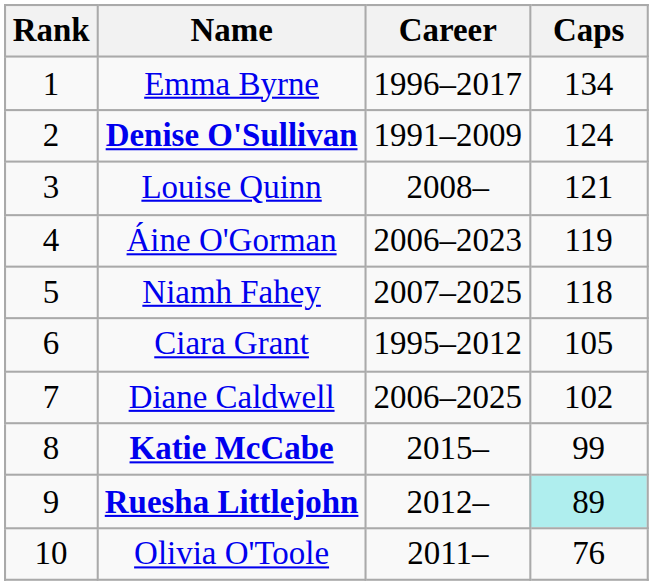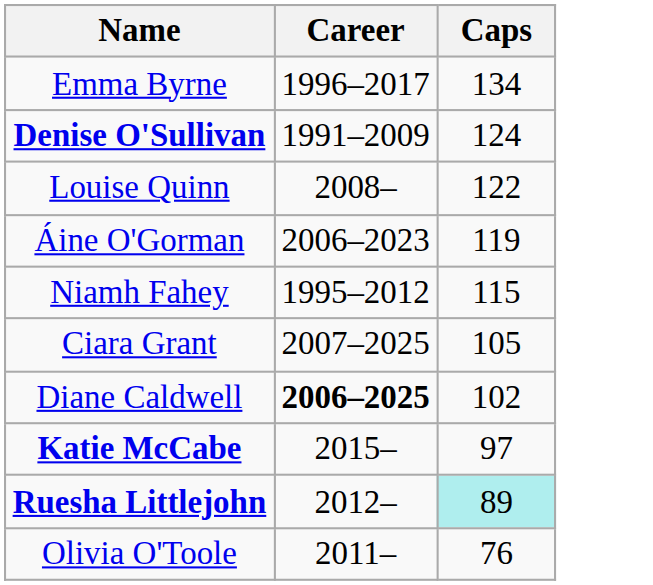 <table class="wikitable" style="text-align:center;">
 <tr>
-<th>Rank</th>
 <th>Name</th>
 <th>Career</th>
 <th width=50>Caps</th>
 </tr>
 <tr>
-<td>1</td>
 <td><a href='#'>Emma Byrne</a></td>
 <td>1996–2017</td>
 <td>134</td>
 </tr>
 <tr>
-<td>2</td>
 <td><strong><a href='#'>Denise O'Sullivan</a></strong></td>
 <td>1991–2009</td>
 <td>124</td>
 </tr>
 <tr>
-<td>3</td>
 <td><a href='#'>Louise Quinn</a></td>
 <td>2008–</td>
-<td>121</td>
+<td>122</td>
 </tr>
 <tr>
-<td>4</td>
 <td><a href='#'>Áine O'Gorman</a></td>
 <td>2006–2023</td>
 <td>119</td>
 </tr>
 <tr>
-<td>5</td>
 <td><a href='#'>Niamh Fahey</a></td>
-<td>2007–2025</td>
-<td>118</td>
+<td>1995–2012</td>
+<td>115</td>
 </tr>
 <tr>
-<td>6</td>
 <td><a href='#'>Ciara Grant</a></td>
-<td>1995–2012</td>
+<td>2007–2025</td>
 <td>105</td>
 </tr>
 <tr>
-<td>7</td>
 <td><a href='#'>Diane Caldwell</a></td>
-<td>2006–2025</td>
+<td><strong>2006–2025</strong></td>
 <td>102</td>
 </tr>
 <tr>
-<td>8</td>
 <td><strong><a href='#'>Katie McCabe</a></strong></td>
 <td>2015–</td>
-<td>99</td>
+<td>97</td>
 </tr>
 <tr>
-<td>9</td>
 <td><strong><a href='#'>Ruesha Littlejohn</a></strong></td>
 <td>2012–</td>
 <td style="background: paleturquoise;">89</td>
 </tr>
 <tr>
-<td>10</td>
 <td><a href='#'>Olivia O'Toole</a></td>
 <td>2011–</td>
 <td>76</td>
 </tr>
 </table>
